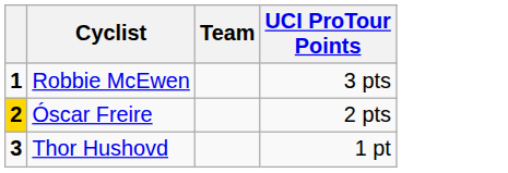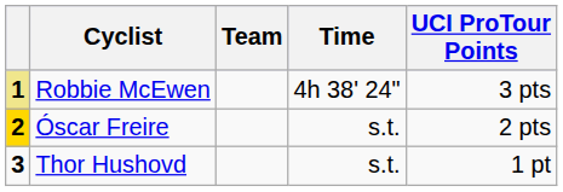 <table class="wikitable">
 <tr style="background:#ccccff;">
 <th></th>
 <th>Cyclist</th>
 <th>Team</th>
+<th>Time</th>
 <th><a href='#'>UCI ProTour <br>Points</a></th>
 </tr>
 <tr>
-<td><strong>1</strong></td>
+<td style="background: khaki;"><strong>1</strong></td>
 <td> <a href='#'>Robbie McEwen</a></td>
 <td></td>
+<td align="right">4h 38' 24"</td>
 <td align="right">3 pts</td>
 </tr>
 <tr>
 <td style="background: gold;"><strong>2</strong></td>
 <td> <a href='#'>Óscar Freire</a></td>
 <td></td>
+<td align="right">s.t.</td>
 <td align="right">2 pts</td>
 </tr>
 <tr>
 <td><strong>3</strong></td>
 <td> <a href='#'>Thor Hushovd</a></td>
 <td></td>
+<td align="right">s.t.</td>
 <td align="right">1 pt</td>
 </tr>
 </table>
